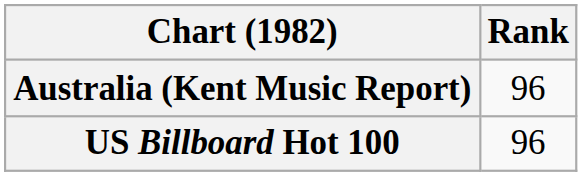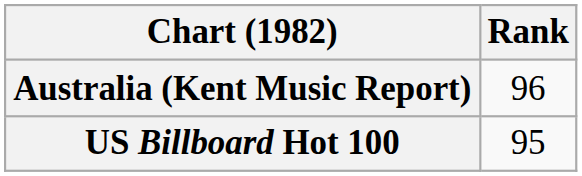 <table class="wikitable plainrowheaders" style="text-align:center;">
 <tr>
 <th scope="col">Chart (1982)</th>
 <th scope="col">Rank</th>
 </tr>
 <tr>
 <th scope="row">Australia (Kent Music Report)</th>
 <td>96</td>
 </tr>
 <tr>
 <th scope="row">US <em>Billboard</em> Hot 100</th>
-<td style="text-align:center;">96</td>
+<td style="text-align:center;">95</td>
 </tr>
 </table>
